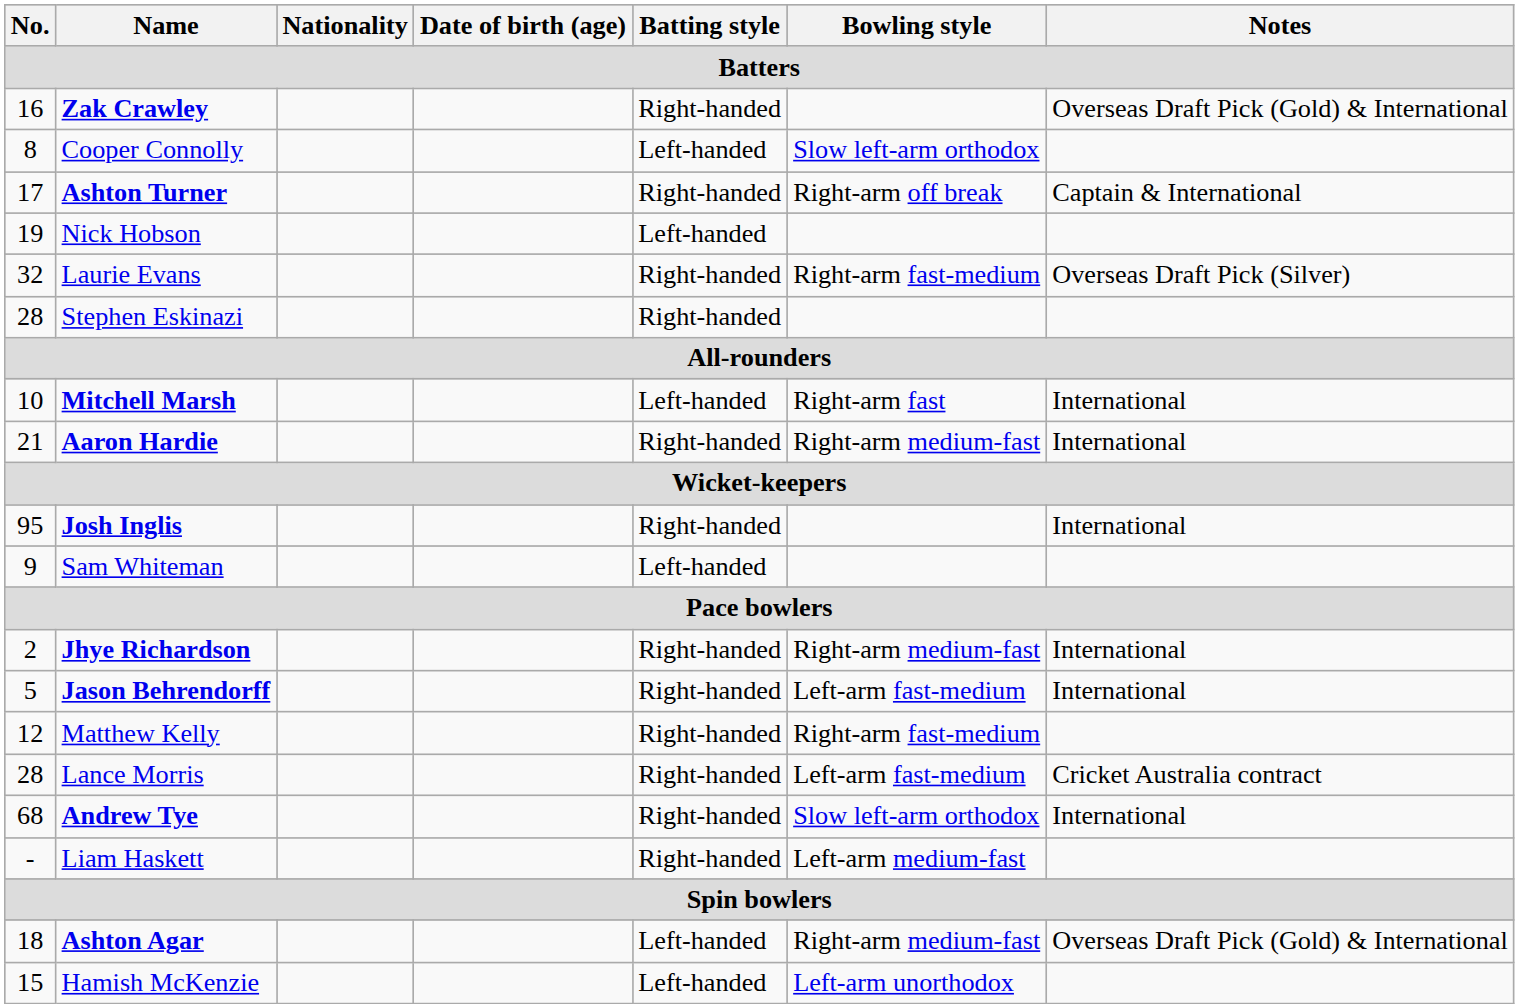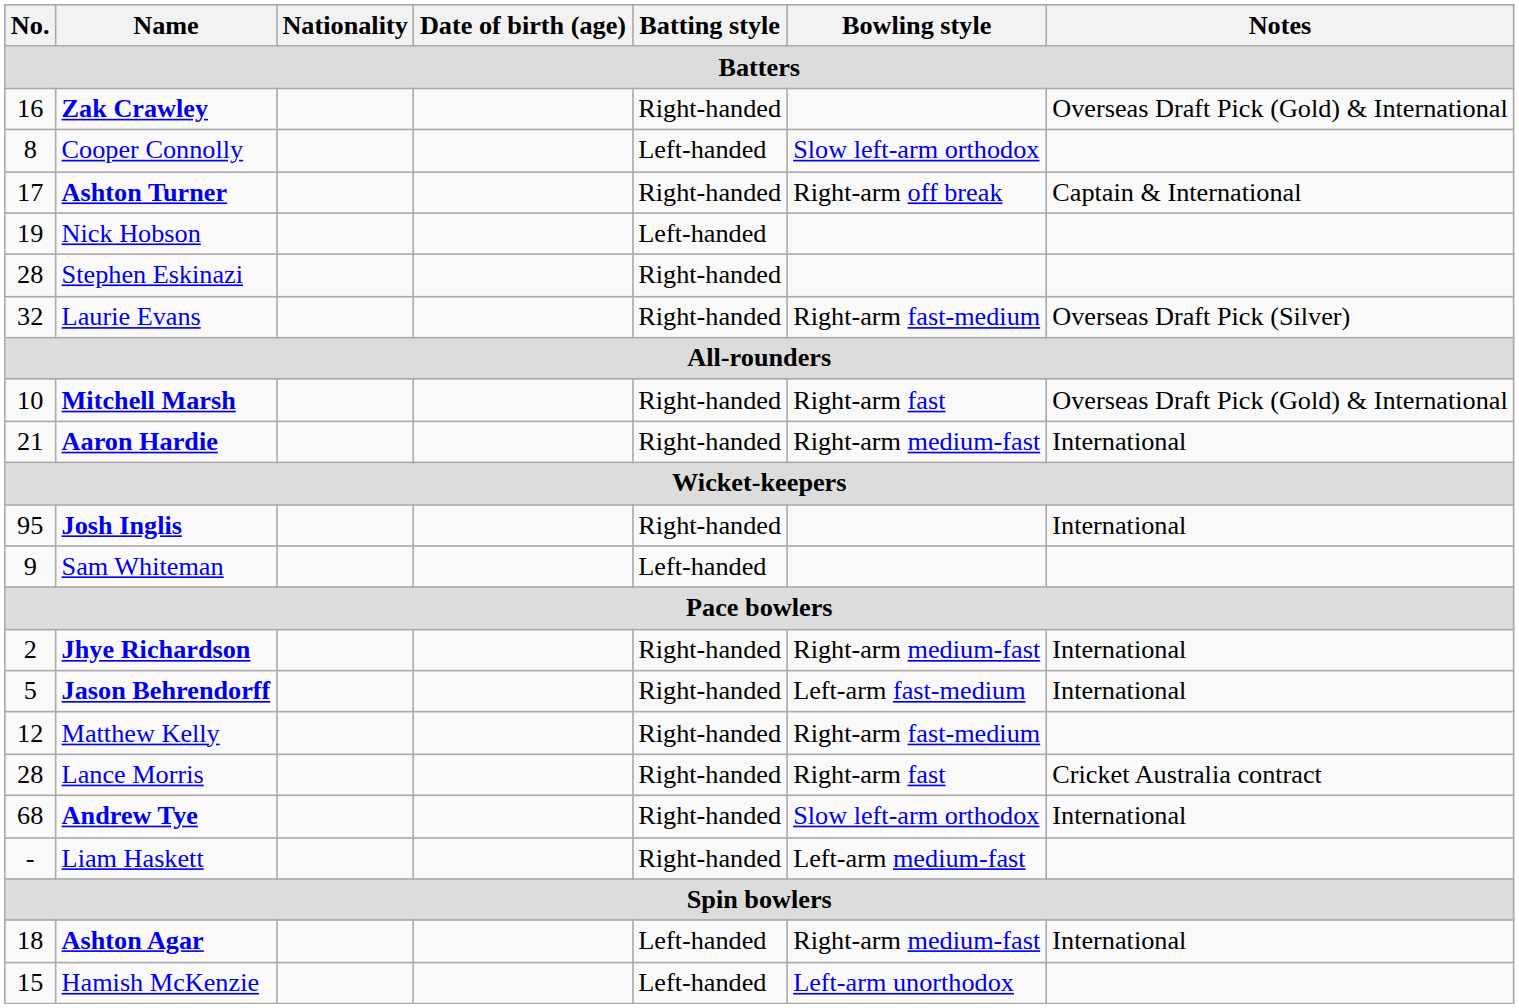 <table class="wikitable">
 <tr>
 <th>No.</th>
 <th>Name</th>
 <th>Nationality</th>
 <th>Date of birth (age)</th>
 <th>Batting style</th>
 <th>Bowling style</th>
 <th>Notes</th>
 </tr>
 <tr>
 <th colspan="7" style="background:#dcdcdc; text-align:center;">Batters</th>
 </tr>
 <tr>
 <td style="text-align:center">16</td>
 <td><strong><a href='#'>Zak Crawley</a></strong></td>
 <td></td>
 <td></td>
 <td>Right-handed</td>
 <td></td>
 <td>Overseas Draft Pick (Gold) & International</td>
 </tr>
 <tr>
 <td style="text-align:center">8</td>
 <td><a href='#'>Cooper Connolly</a></td>
 <td></td>
 <td></td>
 <td>Left-handed</td>
 <td><a href='#'>Slow left-arm orthodox</a></td>
 <td></td>
 </tr>
 <tr>
 <td style="text-align:center">17</td>
 <td><strong><a href='#'>Ashton Turner</a></strong></td>
 <td></td>
 <td></td>
 <td>Right-handed</td>
 <td>Right-arm <a href='#'>off break</a></td>
 <td>Captain & International</td>
 </tr>
 <tr>
 <td style="text-align:center">19</td>
 <td><a href='#'>Nick Hobson</a></td>
 <td></td>
 <td></td>
 <td>Left-handed</td>
 <td></td>
 <td></td>
 </tr>
 <tr>
+<td style="text-align:center">28</td>
+<td><a href='#'>Stephen Eskinazi</a></td>
+<td></td>
+<td></td>
+<td>Right-handed</td>
+<td></td>
+<td></td>
+</tr>
+<tr>
 <td style="text-align:center">32</td>
 <td><a href='#'>Laurie Evans</a></td>
 <td></td>
 <td></td>
 <td>Right-handed</td>
 <td>Right-arm <a href='#'>fast-medium</a></td>
 <td>Overseas Draft Pick (Silver)</td>
 </tr>
 <tr>
-<td style="text-align:center">28</td>
-<td><a href='#'>Stephen Eskinazi</a></td>
-<td></td>
-<td></td>
-<td>Right-handed</td>
-<td></td>
-<td></td>
-</tr>
-<tr>
 <th colspan="7" style="background:#dcdcdc; text-align:center;">All-rounders</th>
 </tr>
 <tr>
 <td style="text-align:center">10</td>
 <td><strong><a href='#'>Mitchell Marsh</a></strong></td>
 <td></td>
 <td></td>
-<td>Left-handed</td>
+<td>Right-handed</td>
 <td>Right-arm <a href='#'>fast</a></td>
-<td>International</td>
+<td>Overseas Draft Pick (Gold) & International</td>
 </tr>
 <tr>
 <td style="text-align:center">21</td>
 <td><strong><a href='#'>Aaron Hardie</a></strong></td>
 <td></td>
 <td></td>
 <td>Right-handed</td>
 <td>Right-arm <a href='#'>medium-fast</a></td>
 <td>International</td>
 </tr>
 <tr>
 <th colspan="7" style="background:#dcdcdc; text-align:center;">Wicket-keepers</th>
 </tr>
 <tr>
 <td style="text-align:center">95</td>
 <td><strong><a href='#'>Josh Inglis</a></strong></td>
 <td></td>
 <td></td>
 <td>Right-handed</td>
 <td></td>
 <td>International</td>
 </tr>
 <tr>
 <td style="text-align:center">9</td>
 <td><a href='#'>Sam Whiteman</a></td>
 <td></td>
 <td></td>
 <td>Left-handed</td>
 <td></td>
 <td></td>
 </tr>
 <tr>
 <th colspan="7" style="background:#dcdcdc; text-align:center;">Pace bowlers</th>
 </tr>
 <tr>
 <td style="text-align:center">2</td>
 <td><strong><a href='#'>Jhye Richardson</a></strong></td>
 <td></td>
 <td></td>
 <td>Right-handed</td>
 <td>Right-arm <a href='#'>medium-fast</a></td>
 <td>International</td>
 </tr>
 <tr>
 <td style="text-align:center">5</td>
 <td><strong><a href='#'>Jason Behrendorff</a></strong></td>
 <td></td>
 <td></td>
 <td>Right-handed</td>
 <td>Left-arm <a href='#'>fast-medium</a></td>
 <td>International</td>
 </tr>
 <tr>
 <td style="text-align:center">12</td>
 <td><a href='#'>Matthew Kelly</a></td>
 <td></td>
 <td></td>
 <td>Right-handed</td>
 <td>Right-arm <a href='#'>fast-medium</a></td>
 <td></td>
 </tr>
 <tr>
 <td style="text-align:center">28</td>
 <td><a href='#'>Lance Morris</a></td>
 <td></td>
 <td></td>
 <td>Right-handed</td>
-<td>Left-arm <a href='#'>fast-medium</a></td>
+<td>Right-arm <a href='#'>fast</a></td>
 <td>Cricket Australia contract</td>
 </tr>
 <tr>
 <td style="text-align:center">68</td>
 <td><strong><a href='#'>Andrew Tye</a></strong></td>
 <td></td>
 <td></td>
 <td>Right-handed</td>
 <td><a href='#'>Slow left-arm orthodox</a></td>
 <td>International</td>
 </tr>
 <tr>
 <td style="text-align:center">-</td>
 <td><a href='#'>Liam Haskett</a></td>
 <td></td>
 <td></td>
 <td>Right-handed</td>
 <td>Left-arm <a href='#'>medium-fast</a></td>
 <td></td>
 </tr>
 <tr>
 <th colspan="7" style="background:#dcdcdc; text-align:center;">Spin bowlers</th>
 </tr>
 <tr>
 <td style="text-align:center">18</td>
 <td><strong><a href='#'>Ashton Agar</a></strong></td>
 <td></td>
 <td></td>
 <td>Left-handed</td>
 <td>Right-arm <a href='#'>medium-fast</a></td>
-<td>Overseas Draft Pick (Gold) & International</td>
+<td>International</td>
 </tr>
 <tr>
 <td style="text-align:center">15</td>
 <td><a href='#'>Hamish McKenzie</a></td>
 <td></td>
 <td></td>
 <td>Left-handed</td>
 <td><a href='#'>Left-arm unorthodox</a></td>
 <td></td>
 </tr>
 </table>
